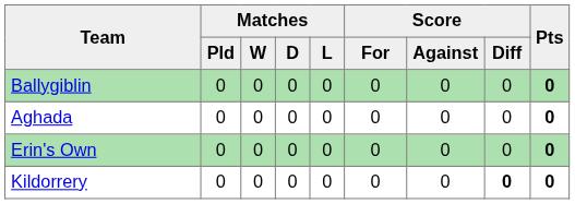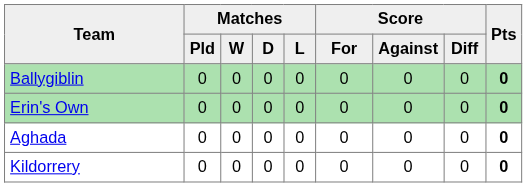 <table style=border-collapse:collapse border=1 cellspacing=0 cellpadding=5>
 <tr align=center bgcolor=#efefef>
 <th rowspan=2 width=165>Team</th>
 <th colspan=4>Matches</th>
 <th colspan=3>Score</th>
 <th rowspan=2width=20>Pts</th>
 </tr>
 <tr align=center bgcolor=#efefef>
 <th width=20>Pld</th>
 <th width=20>W</th>
 <th width=20>D</th>
 <th width=20>L</th>
 <th width=45>For</th>
 <th width=45>Against</th>
 <th width=30>Diff</th>
 </tr>
 <tr align=center style="background:#ACE1AF;">
 <td style="text-align:left;"><a href='#'>Ballygiblin</a></td>
 <td>0</td>
 <td>0</td>
 <td>0</td>
 <td>0</td>
 <td>0</td>
 <td>0</td>
 <td>0</td>
 <td><strong>0</strong></td>
 </tr>
-<tr align=center>
-<td style="text-align:left;"><a href='#'>Aghada</a></td>
+<tr align=center style="background:#ACE1AF;">
+<td style="text-align:left;"><a href='#'>Erin's Own</a></td>
 <td>0</td>
 <td>0</td>
 <td>0</td>
 <td>0</td>
 <td>0</td>
 <td>0</td>
 <td>0</td>
 <td><strong>0</strong></td>
 </tr>
-<tr align=center style="background:#ACE1AF;">
-<td style="text-align:left;"><a href='#'>Erin's Own</a></td>
+<tr align=center>
+<td style="text-align:left;"><a href='#'>Aghada</a></td>
 <td>0</td>
 <td>0</td>
 <td>0</td>
 <td>0</td>
 <td>0</td>
 <td>0</td>
 <td>0</td>
 <td><strong>0</strong></td>
 </tr>
 <tr align=center>
 <td style="text-align:left;"><a href='#'>Kildorrery</a></td>
 <td>0</td>
 <td>0</td>
 <td>0</td>
 <td>0</td>
 <td>0</td>
 <td>0</td>
-<td><strong>0</strong></td>
+<td>0</td>
 <td><strong>0</strong></td>
 </tr>
 </table>
